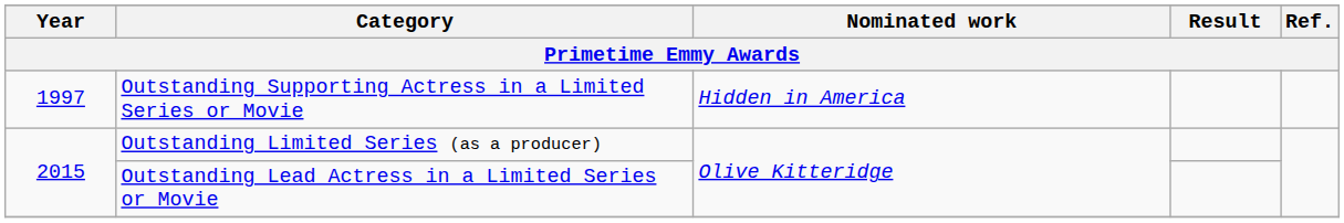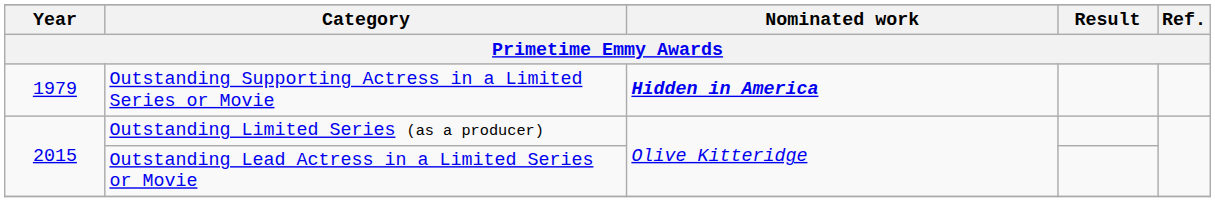 <table class=wikitable>
 <tr>
 </tr>
 <tr>
 <th scope="col" style="width:5em;">Year</th>
 <th scope="col" style="width:28em;">Category</th>
 <th scope="col" style="width:23em;">Nominated work</th>
 <th scope="col" style="width:5em;">Result</th>
 <th>Ref.</th>
 </tr>
 <tr>
 <th colspan=5><a href='#'>Primetime Emmy Awards</a></th>
 </tr>
 <tr>
-<td style="text-align:center;"><a href='#'>1997</a></td>
+<td style="text-align:center;"><a href='#'>1979</a></td>
 <td><a href='#'>Outstanding Supporting Actress in a Limited Series or Movie</a></td>
-<td><em><a href='#'>Hidden in America</a></em></td>
+<td><strong><em><a href='#'>Hidden in America</a></em></strong></td>
 <td></td>
 <td style="text-align:center;"></td>
 </tr>
 <tr>
 <td rowspan="2" align="center"><a href='#'>2015</a></td>
 <td><a href='#'>Outstanding Limited Series</a> <small> (as a producer) </small></td>
 <td rowspan="2"><em><a href='#'>Olive Kitteridge</a></em></td>
 <td></td>
 <td rowspan=2, style="text-align:center;"></td>
 </tr>
 <tr>
 <td><a href='#'>Outstanding Lead Actress in a Limited Series or Movie</a></td>
 <td></td>
 </tr>
 <tr>
 </tr>
 </table>
